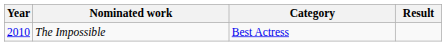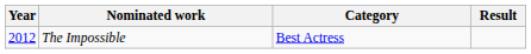 <table class=wikitable>
 <tr>
 <th scope="col" style="width:1em;">Year</th>
 <th scope="col" style="width:39em;">Nominated work</th>
 <th scope="col" style="width:33em;">Category</th>
 <th scope="col" style="width:5em;">Result</th>
 </tr>
 <tr>
-<td><a href='#'>2010</a></td>
+<td><a href='#'>2012</a></td>
 <td><em>The Impossible</em></td>
 <td><a href='#'>Best Actress</a></td>
 <td></td>
 </tr>
 </table>
